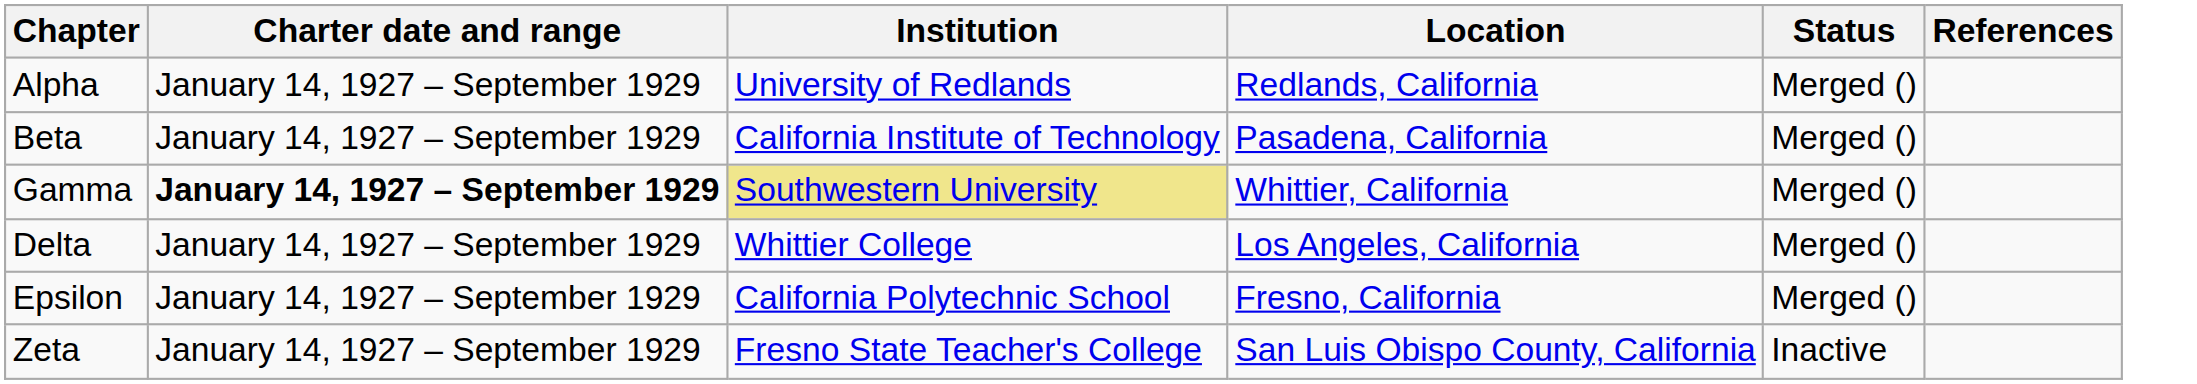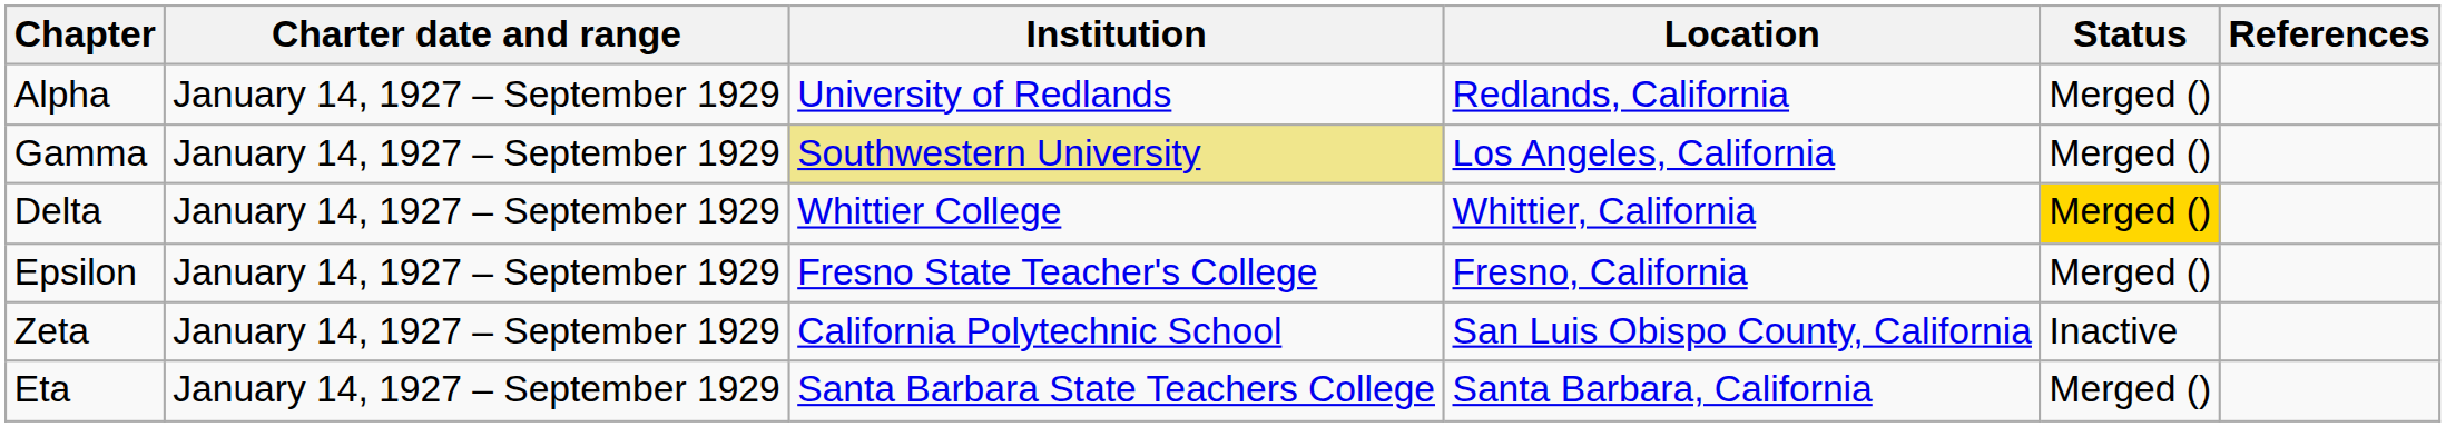 <table class="wikitable sortable">
 <tr>
 <th>Chapter</th>
 <th>Charter date and range</th>
 <th>Institution</th>
 <th>Location</th>
 <th>Status</th>
 <th>References</th>
 </tr>
 <tr>
 <td>Alpha</td>
 <td>January 14, 1927  – September 1929</td>
 <td><a href='#'>University of Redlands</a></td>
 <td><a href='#'>Redlands, California</a></td>
 <td>Merged (<strong></strong>)</td>
 <td></td>
 </tr>
 <tr>
-<td>Beta</td>
+<td>Gamma</td>
 <td>January 14, 1927  – September 1929</td>
-<td><a href='#'>California Institute of Technology</a></td>
-<td><a href='#'>Pasadena, California</a></td>
-<td>Merged (<strong></strong>)</td>
-<td></td>
-</tr>
-<tr>
-<td>Gamma</td>
-<td><strong>January 14, 1927  – September 1929</strong></td>
 <td style="background: khaki;"><a href='#'>Southwestern University</a></td>
-<td><a href='#'>Whittier, California</a></td>
+<td><a href='#'>Los Angeles, California</a></td>
 <td>Merged (<strong></strong>)</td>
 <td></td>
 </tr>
 <tr>
 <td>Delta</td>
 <td>January 14, 1927  – September 1929</td>
 <td><a href='#'>Whittier College</a></td>
-<td><a href='#'>Los Angeles, California</a></td>
-<td>Merged (<strong></strong>)</td>
+<td><a href='#'>Whittier, California</a></td>
+<td style="background: gold;">Merged (<strong></strong>)</td>
 <td></td>
 </tr>
 <tr>
 <td>Epsilon</td>
 <td>January 14, 1927  – September 1929</td>
-<td><a href='#'>California Polytechnic School</a></td>
+<td><a href='#'>Fresno State Teacher's College</a></td>
 <td><a href='#'>Fresno, California</a></td>
 <td>Merged (<strong></strong>)</td>
 <td></td>
 </tr>
 <tr>
 <td>Zeta</td>
 <td>January 14, 1927  – September 1929</td>
-<td><a href='#'>Fresno State Teacher's College</a></td>
+<td><a href='#'>California Polytechnic School</a></td>
 <td><a href='#'>San Luis Obispo County, California</a></td>
 <td>Inactive</td>
 <td></td>
 </tr>
+<tr>
+<td>Eta</td>
+<td>January 14, 1927  – September 1929</td>
+<td><a href='#'>Santa Barbara State Teachers College</a></td>
+<td><a href='#'>Santa Barbara, California</a></td>
+<td>Merged (<strong></strong>)</td>
+<td></td>
+</tr>
 </table>
